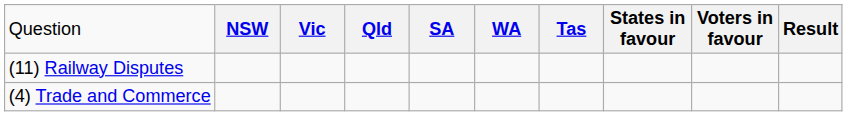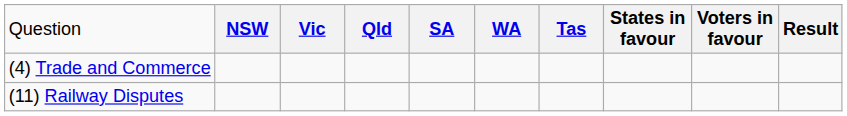 <table class="wikitable">
 <tr ---->
 <td>Question</td>
 <th style="width:50px" align=center><a href='#'>NSW</a></th>
 <th style="width:50px" align=center><a href='#'>Vic</a></th>
 <th style="width:50px" align=center><a href='#'>Qld</a></th>
 <th style="width:50px" align=center><a href='#'>SA</a></th>
 <th style="width:50px" align=center><a href='#'>WA</a></th>
 <th style="width:50px" align=center><a href='#'>Tas</a></th>
 <th style="width:70px" align=center><strong>States in favour</strong></th>
 <th style="width:70px" align=center><strong> Voters in favour</strong></th>
 <th><strong>Result</strong></th>
 </tr>
 <tr ---->
+<td>(4) <a href='#'>Trade and Commerce</a></td>
+<td></td>
+<td></td>
+<td></td>
+<td></td>
+<td></td>
+<td></td>
+<td></td>
+<td></td>
+<td></td>
+</tr>
+<tr ---->
 <td>(11) <a href='#'>Railway Disputes</a></td>
 <td></td>
 <td></td>
 <td></td>
 <td></td>
 <td></td>
 <td></td>
 <td></td>
 <td></td>
 <td></td>
 </tr>
-<tr ---->
-<td>(4) <a href='#'>Trade and Commerce</a></td>
-<td></td>
-<td></td>
-<td></td>
-<td></td>
-<td></td>
-<td></td>
-<td></td>
-<td></td>
-<td></td>
-</tr>
 </table>
